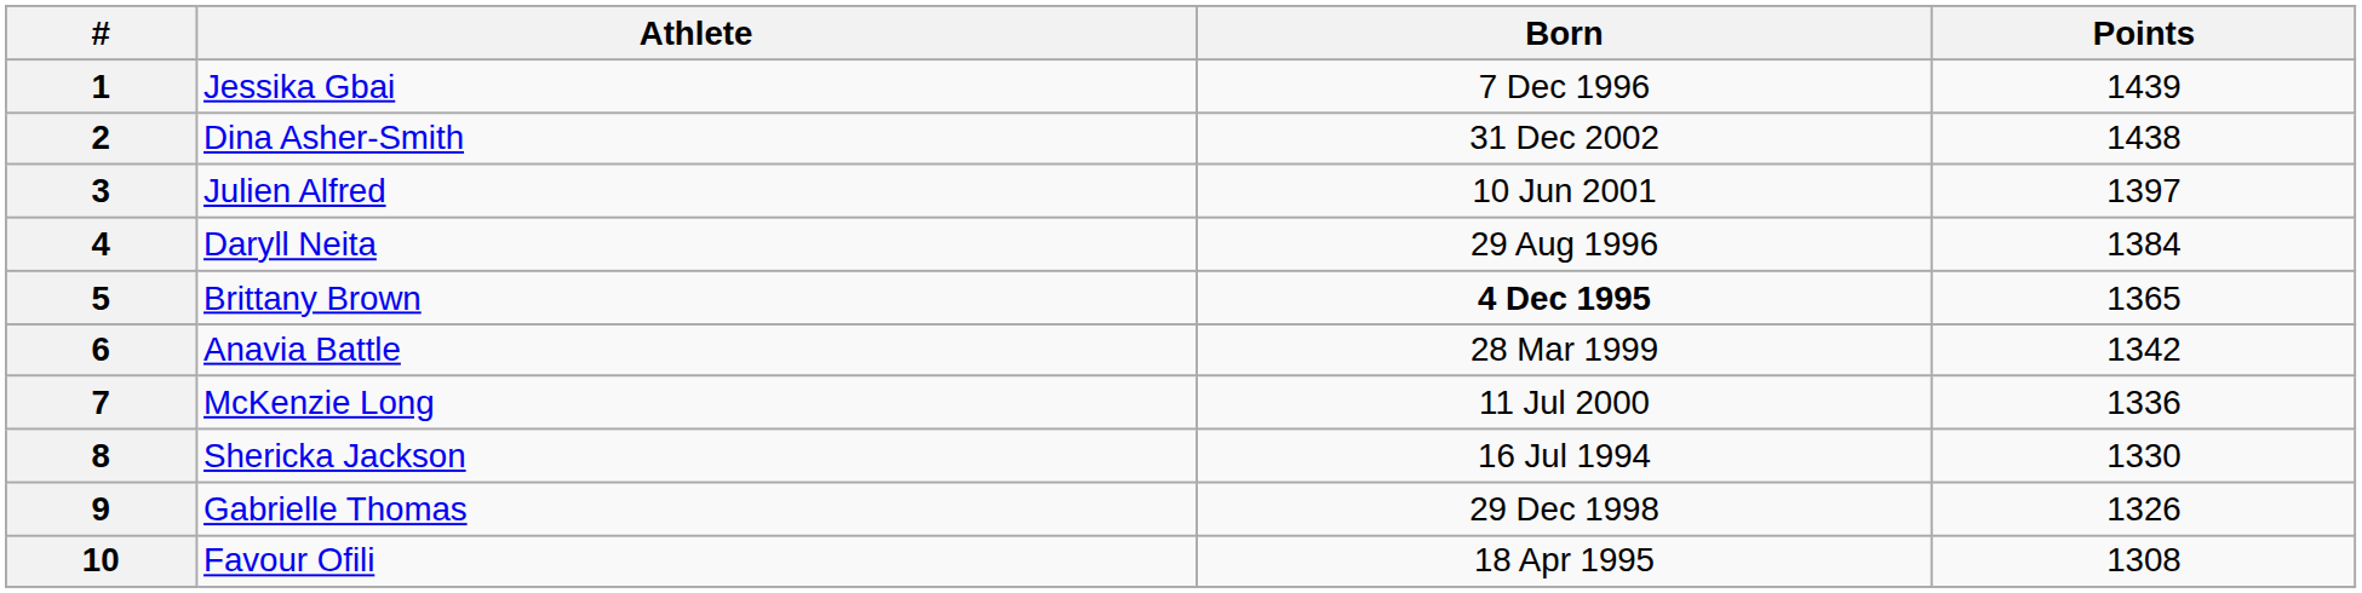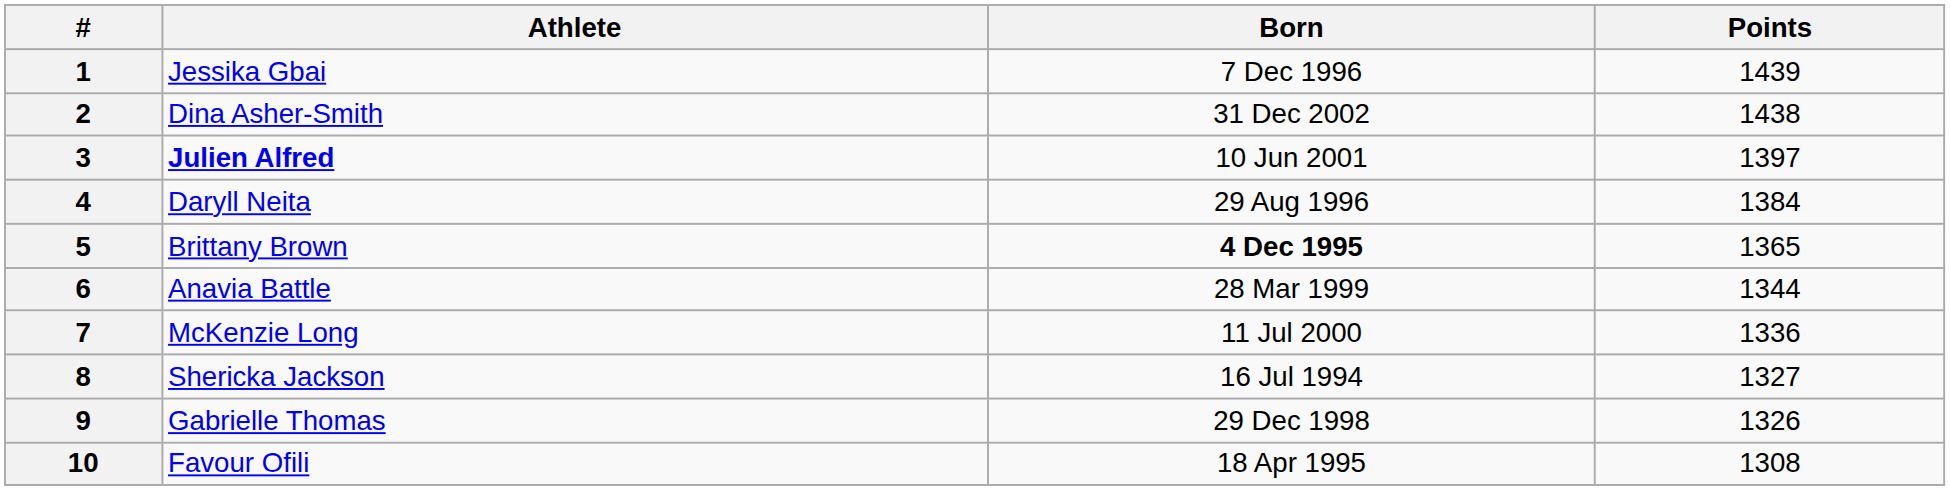 <table class="wikitable" width=80% style="font-size:90%; text-align:center;">
 <tr>
 <th>#</th>
 <th>Athlete</th>
 <th>Born</th>
 <th>Points</th>
 </tr>
 <tr>
 <th>1</th>
 <td align=left> <a href='#'>Jessika Gbai</a></td>
 <td>7 Dec 1996</td>
 <td>1439</td>
 </tr>
 <tr>
 <th>2</th>
 <td align=left> <a href='#'>Dina Asher-Smith</a></td>
 <td>31 Dec 2002</td>
 <td>1438</td>
 </tr>
 <tr>
 <th>3</th>
-<td align=left> <a href='#'>Julien Alfred</a></td>
+<td align=left><strong> <a href='#'>Julien Alfred</a></strong></td>
 <td>10 Jun 2001</td>
 <td>1397</td>
 </tr>
 <tr>
 <th>4</th>
 <td align=left> <a href='#'>Daryll Neita</a></td>
 <td>29 Aug 1996</td>
 <td>1384</td>
 </tr>
 <tr>
 <th>5</th>
 <td align=left> <a href='#'>Brittany Brown</a></td>
 <td><strong>4 Dec 1995</strong></td>
 <td>1365</td>
 </tr>
 <tr>
 <th>6</th>
 <td align=left> <a href='#'>Anavia Battle</a></td>
 <td>28 Mar 1999</td>
-<td>1342</td>
+<td>1344</td>
 </tr>
 <tr>
 <th>7</th>
 <td align=left> <a href='#'>McKenzie Long</a></td>
 <td>11 Jul 2000</td>
 <td>1336</td>
 </tr>
 <tr>
 <th>8</th>
 <td align=left> <a href='#'>Shericka Jackson</a></td>
 <td>16 Jul 1994</td>
-<td>1330</td>
+<td>1327</td>
 </tr>
 <tr>
 <th>9</th>
 <td align=left> <a href='#'>Gabrielle Thomas</a></td>
 <td>29 Dec 1998</td>
 <td>1326</td>
 </tr>
 <tr>
 <th>10</th>
 <td align=left> <a href='#'>Favour Ofili</a></td>
 <td>18 Apr 1995</td>
 <td>1308</td>
 </tr>
 </table>
